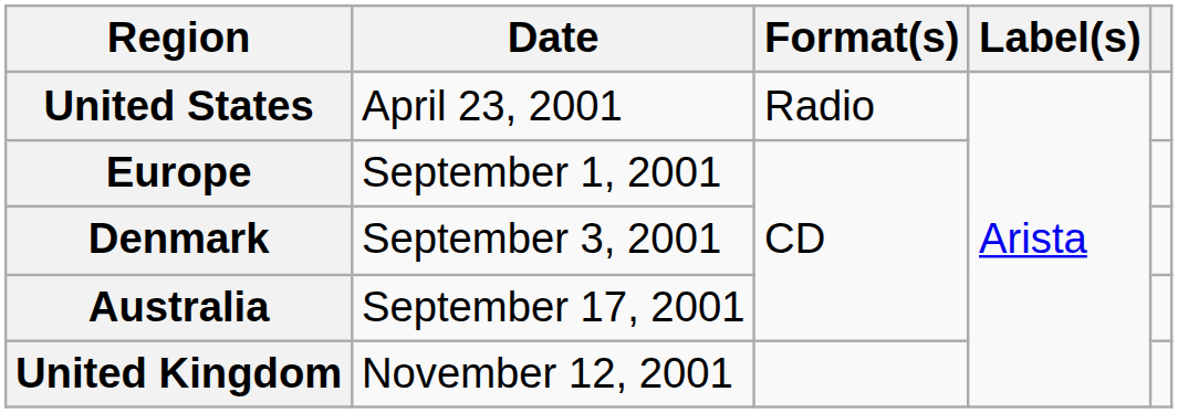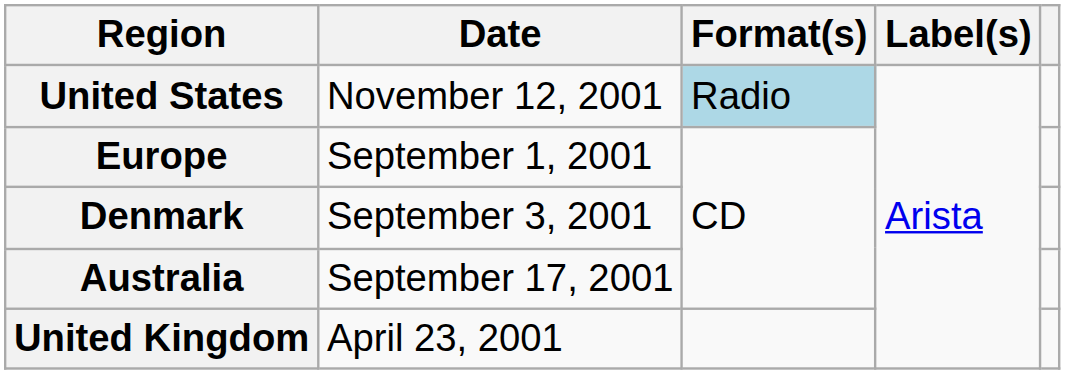 <table class="wikitable plainrowheaders">
 <tr>
 <th scope="col">Region</th>
 <th scope="col">Date</th>
 <th scope="col">Format(s)</th>
 <th scope="col">Label(s)</th>
 <th scope="col"></th>
 </tr>
 <tr>
 <th scope="row">United States</th>
-<td>April 23, 2001</td>
-<td>Radio</td>
+<td>November 12, 2001</td>
+<td style="background: lightblue;">Radio</td>
 <td rowspan="5"><a href='#'>Arista</a></td>
 <td align="center"></td>
 </tr>
 <tr>
 <th scope="row">Europe</th>
 <td>September 1, 2001</td>
 <td rowspan="3">CD</td>
 <td align="center"></td>
 </tr>
 <tr>
 <th scope="row">Denmark</th>
 <td>September 3, 2001</td>
 <td align="center"></td>
 </tr>
 <tr>
 <th scope="row">Australia</th>
 <td>September 17, 2001</td>
 <td align="center"></td>
 </tr>
 <tr>
 <th scope="row">United Kingdom</th>
-<td>November 12, 2001</td>
+<td>April 23, 2001</td>
 <td></td>
 <td align="center"></td>
 </tr>
 </table>
